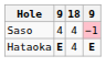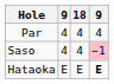 <table class="wikitable" style="text-align:center">
 <tr>
 <th>Hole</th>
 <th>9</th>
 <th>18</th>
 <th>9</th>
+</tr>
+<tr>
+<td>Par</td>
+<td>4</td>
+<td>4</td>
+<td>4</td>
 </tr>
 <tr>
 <td align=left> Saso</td>
 <td>4</td>
 <td>4</td>
 <td style="background: pink;">−1</td>
 </tr>
 <tr>
 <td align=left> Hataoka</td>
-<td><strong>E</strong></td>
-<td>4</td>
+<td>E</td>
+<td>E</td>
 <td><strong>E</strong></td>
 </tr>
 </table>
